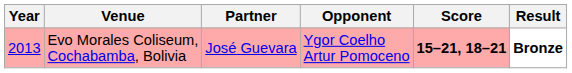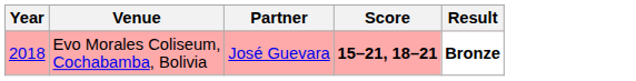 <table class="sortable wikitable" style="font-size: 90%;">
 <tr>
 <th>Year</th>
 <th>Venue</th>
 <th>Partner</th>
-<th>Opponent</th>
 <th>Score</th>
 <th>Result</th>
 </tr>
 <tr style="background:#FFAAAA">
-<td align="center"><a href='#'>2013</a></td>
+<td align="center"><a href='#'>2018</a></td>
 <td align="left">Evo Morales Coliseum,<br><a href='#'>Cochabamba</a>, Bolivia</td>
 <td align="left"> <a href='#'>José Guevara</a></td>
-<td align="left"> <a href='#'>Ygor Coelho</a><br> <a href='#'>Artur Pomoceno</a></td>
 <td align="left"><strong>15–21, 18–21</strong></td>
 <td style="text-align:left; background:white"> <strong>Bronze</strong></td>
 </tr>
 </table>
